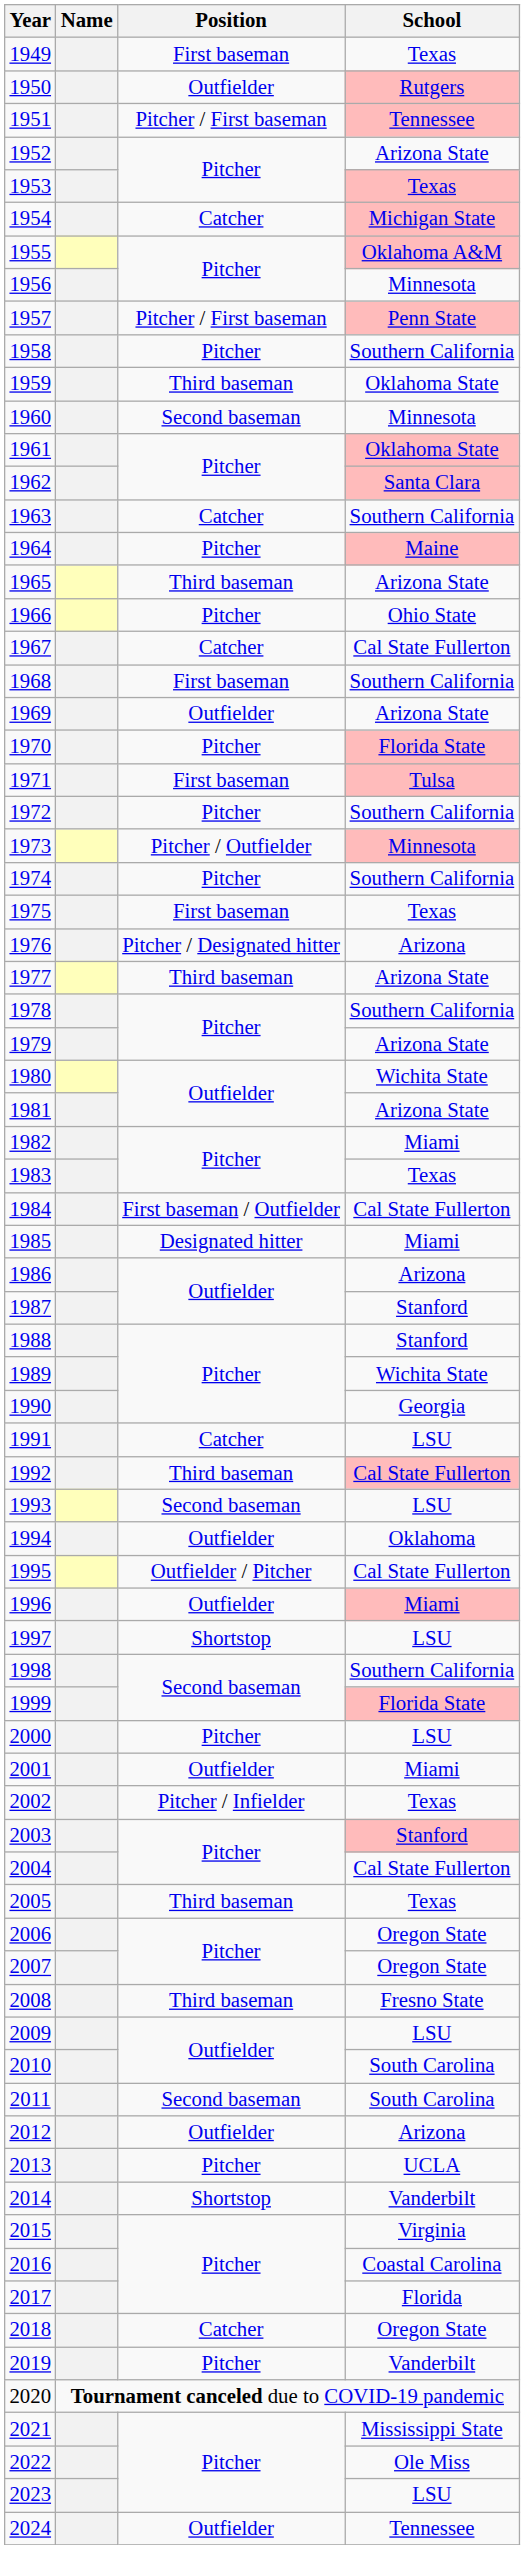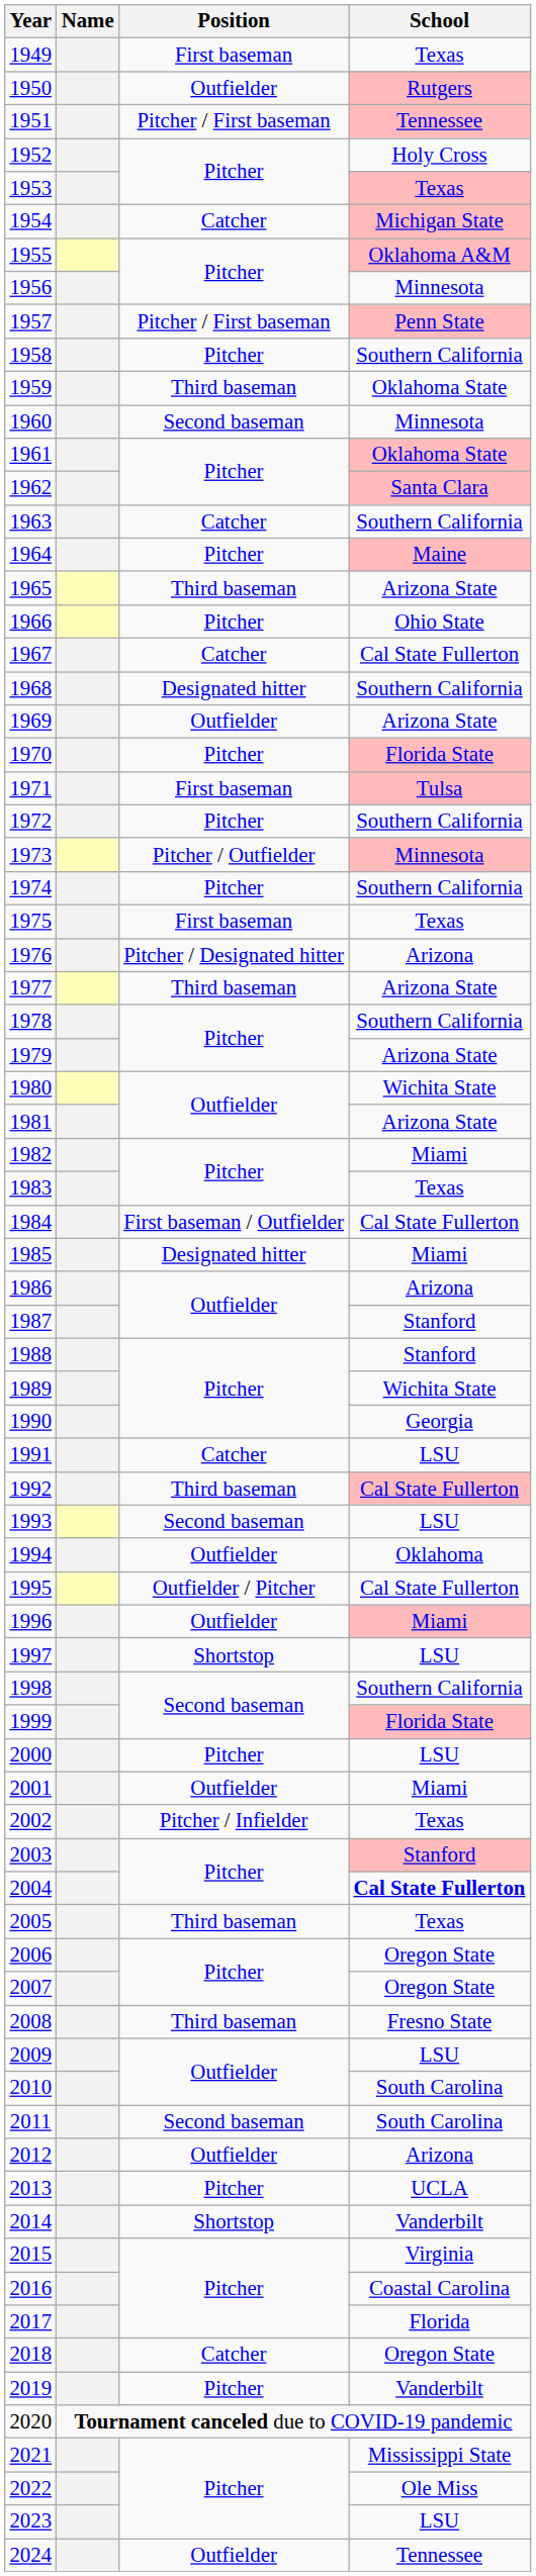 <table class="wikitable sortable plainrowheaders" style=text-align:center>
 <tr>
 <th scope="col">Year</th>
 <th scope="col">Name</th>
 <th scope="col">Position</th>
 <th scope="col">School</th>
 </tr>
 <tr>
 <td><a href='#'>1949</a></td>
 <th scope="row" style="text-align:center"></th>
 <td><a href='#'>First baseman</a></td>
 <td><a href='#'>Texas</a></td>
 </tr>
 <tr>
 <td><a href='#'>1950</a></td>
 <th scope="row" style="text-align:center"></th>
 <td><a href='#'>Outfielder</a></td>
 <td style="background:#fbb;"><a href='#'>Rutgers</a></td>
 </tr>
 <tr>
 <td><a href='#'>1951</a></td>
 <th scope="row" style="text-align:center"></th>
 <td><a href='#'>Pitcher</a> / <a href='#'>First baseman</a></td>
 <td style="background:#fbb;"><a href='#'>Tennessee</a></td>
 </tr>
 <tr>
 <td><a href='#'>1952</a></td>
 <th scope="row" style="text-align:center"></th>
 <td rowspan="2"><a href='#'>Pitcher</a></td>
-<td><a href='#'>Arizona State</a></td>
+<td><a href='#'>Holy Cross</a></td>
 </tr>
 <tr>
 <td><a href='#'>1953</a></td>
 <th scope="row" style="text-align:center"></th>
 <td style="background:#fbb;"><a href='#'>Texas</a></td>
 </tr>
 <tr>
 <td><a href='#'>1954</a></td>
 <th scope="row" style="text-align:center"></th>
 <td><a href='#'>Catcher</a></td>
 <td style="background:#fbb;"><a href='#'>Michigan State</a></td>
 </tr>
 <tr>
 <td><a href='#'>1955</a></td>
 <th scope="row" style="background:#ffb; text-align:center"></th>
 <td rowspan="2"><a href='#'>Pitcher</a></td>
 <td style="background:#fbb;"><a href='#'>Oklahoma A&M</a></td>
 </tr>
 <tr>
 <td><a href='#'>1956</a></td>
 <th scope="row" style="text-align:center"></th>
 <td><a href='#'>Minnesota</a></td>
 </tr>
 <tr>
 <td><a href='#'>1957</a></td>
 <th scope="row" style="text-align:center"></th>
 <td><a href='#'>Pitcher</a> / <a href='#'>First baseman</a></td>
 <td style="background:#fbb;"><a href='#'>Penn State</a></td>
 </tr>
 <tr>
 <td><a href='#'>1958</a></td>
 <th scope="row" style="text-align:center"></th>
 <td><a href='#'>Pitcher</a></td>
 <td><a href='#'>Southern California</a></td>
 </tr>
 <tr>
 <td><a href='#'>1959</a></td>
 <th scope="row" style="text-align:center"></th>
 <td><a href='#'>Third baseman</a></td>
 <td><a href='#'>Oklahoma State</a></td>
 </tr>
 <tr>
 <td><a href='#'>1960</a></td>
 <th scope="row" style="text-align:center"></th>
 <td><a href='#'>Second baseman</a></td>
 <td><a href='#'>Minnesota</a></td>
 </tr>
 <tr>
 <td><a href='#'>1961</a></td>
 <th scope="row" style="text-align:center"></th>
 <td rowspan="2"><a href='#'>Pitcher</a></td>
 <td style="background:#fbb;"><a href='#'>Oklahoma State</a></td>
 </tr>
 <tr>
 <td><a href='#'>1962</a></td>
 <th scope="row" style="text-align:center"></th>
 <td style="background:#fbb;"><a href='#'>Santa Clara</a></td>
 </tr>
 <tr>
 <td><a href='#'>1963</a></td>
 <th scope="row" style="text-align:center"></th>
 <td><a href='#'>Catcher</a></td>
 <td><a href='#'>Southern California</a></td>
 </tr>
 <tr>
 <td><a href='#'>1964</a></td>
 <th scope="row" style="text-align:center"></th>
 <td><a href='#'>Pitcher</a></td>
 <td style="background:#fbb;"><a href='#'>Maine</a></td>
 </tr>
 <tr>
 <td><a href='#'>1965</a></td>
 <th scope="row" style="background:#ffb; text-align:center"></th>
 <td><a href='#'>Third baseman</a></td>
 <td><a href='#'>Arizona State</a></td>
 </tr>
 <tr>
 <td><a href='#'>1966</a></td>
 <th scope="row" style="background:#ffb; text-align:center"></th>
 <td><a href='#'>Pitcher</a></td>
 <td><a href='#'>Ohio State</a></td>
 </tr>
 <tr>
 <td><a href='#'>1967</a></td>
 <th scope="row" style="text-align:center"></th>
 <td><a href='#'>Catcher</a></td>
 <td><a href='#'>Cal State Fullerton</a></td>
 </tr>
 <tr>
 <td><a href='#'>1968</a></td>
 <th scope="row" style="text-align:center"></th>
-<td><a href='#'>First baseman</a></td>
+<td><a href='#'>Designated hitter</a></td>
 <td><a href='#'>Southern California</a></td>
 </tr>
 <tr>
 <td><a href='#'>1969</a></td>
 <th scope="row" style="text-align:center"></th>
 <td><a href='#'>Outfielder</a></td>
 <td><a href='#'>Arizona State</a></td>
 </tr>
 <tr>
 <td><a href='#'>1970</a></td>
 <th scope="row" style="text-align:center"></th>
 <td><a href='#'>Pitcher</a></td>
 <td style="background:#fbb;"><a href='#'>Florida State</a></td>
 </tr>
 <tr>
 <td><a href='#'>1971</a></td>
 <th scope="row" style="text-align:center"></th>
 <td><a href='#'>First baseman</a></td>
 <td style="background:#fbb;"><a href='#'>Tulsa</a></td>
 </tr>
 <tr>
 <td><a href='#'>1972</a></td>
 <th scope="row" style="text-align:center"></th>
 <td><a href='#'>Pitcher</a></td>
 <td><a href='#'>Southern California</a></td>
 </tr>
 <tr>
 <td><a href='#'>1973</a></td>
 <th scope="row" style="background:#ffb; text-align:center"></th>
 <td><a href='#'>Pitcher</a> / <a href='#'>Outfielder</a></td>
 <td style="background:#fbb;"><a href='#'>Minnesota</a></td>
 </tr>
 <tr>
 <td><a href='#'>1974</a></td>
 <th scope="row" style="text-align:center"></th>
 <td><a href='#'>Pitcher</a></td>
 <td><a href='#'>Southern California</a></td>
 </tr>
 <tr>
 <td><a href='#'>1975</a></td>
 <th scope="row" style="text-align:center"></th>
 <td><a href='#'>First baseman</a></td>
 <td><a href='#'>Texas</a></td>
 </tr>
 <tr>
 <td><a href='#'>1976</a></td>
 <th scope="row" style="text-align:center"></th>
 <td><a href='#'>Pitcher</a> / <a href='#'>Designated hitter</a></td>
 <td><a href='#'>Arizona</a></td>
 </tr>
 <tr>
 <td><a href='#'>1977</a></td>
 <th scope="row" style="background:#ffb; text-align:center"></th>
 <td><a href='#'>Third baseman</a></td>
 <td><a href='#'>Arizona State</a></td>
 </tr>
 <tr>
 <td><a href='#'>1978</a></td>
 <th scope="row" style="text-align:center"></th>
 <td rowspan="2"><a href='#'>Pitcher</a></td>
 <td><a href='#'>Southern California</a></td>
 </tr>
 <tr>
 <td><a href='#'>1979</a></td>
 <th scope="row" style="text-align:center"></th>
 <td><a href='#'>Arizona State</a></td>
 </tr>
 <tr>
 <td><a href='#'>1980</a></td>
 <th scope="row" style="background:#ffb; text-align:center"></th>
 <td rowspan="2"><a href='#'>Outfielder</a></td>
 <td><a href='#'>Wichita State</a></td>
 </tr>
 <tr>
 <td><a href='#'>1981</a></td>
 <th scope="row" style="text-align:center"></th>
 <td><a href='#'>Arizona State</a></td>
 </tr>
 <tr>
 <td><a href='#'>1982</a></td>
 <th scope="row" style="text-align:center"></th>
 <td rowspan="2"><a href='#'>Pitcher</a></td>
 <td><a href='#'>Miami</a></td>
 </tr>
 <tr>
 <td><a href='#'>1983</a></td>
 <th scope="row" style="text-align:center"></th>
 <td><a href='#'>Texas</a></td>
 </tr>
 <tr>
 <td><a href='#'>1984</a></td>
 <th scope="row" style="text-align:center"></th>
 <td><a href='#'>First baseman</a> / <a href='#'>Outfielder</a></td>
 <td><a href='#'>Cal State Fullerton</a></td>
 </tr>
 <tr>
 <td><a href='#'>1985</a></td>
 <th scope="row" style="text-align:center"></th>
 <td><a href='#'>Designated hitter</a></td>
 <td><a href='#'>Miami</a></td>
 </tr>
 <tr>
 <td><a href='#'>1986</a></td>
 <th scope="row" style="text-align:center"></th>
 <td rowspan="2"><a href='#'>Outfielder</a></td>
 <td><a href='#'>Arizona</a></td>
 </tr>
 <tr>
 <td><a href='#'>1987</a></td>
 <th scope="row" style="text-align:center"></th>
 <td><a href='#'>Stanford</a></td>
 </tr>
 <tr>
 <td><a href='#'>1988</a></td>
 <th scope="row" style="text-align:center"></th>
 <td rowspan="3"><a href='#'>Pitcher</a></td>
 <td><a href='#'>Stanford</a></td>
 </tr>
 <tr>
 <td><a href='#'>1989</a></td>
 <th scope="row" style="text-align:center"></th>
 <td><a href='#'>Wichita State</a></td>
 </tr>
 <tr>
 <td><a href='#'>1990</a></td>
 <th scope="row" style="text-align:center"></th>
 <td><a href='#'>Georgia</a></td>
 </tr>
 <tr>
 <td><a href='#'>1991</a></td>
 <th scope="row" style="text-align:center"></th>
 <td><a href='#'>Catcher</a></td>
 <td><a href='#'>LSU</a></td>
 </tr>
 <tr>
 <td><a href='#'>1992</a></td>
 <th scope="row" style="text-align:center"></th>
 <td><a href='#'>Third baseman</a></td>
 <td style="background:#fbb;"><a href='#'>Cal State Fullerton</a></td>
 </tr>
 <tr>
 <td><a href='#'>1993</a></td>
 <th scope="row" style="background:#ffb; text-align:center"></th>
 <td><a href='#'>Second baseman</a></td>
 <td><a href='#'>LSU</a></td>
 </tr>
 <tr>
 <td><a href='#'>1994</a></td>
 <th scope="row" style="text-align:center"></th>
 <td><a href='#'>Outfielder</a></td>
 <td><a href='#'>Oklahoma</a></td>
 </tr>
 <tr>
 <td><a href='#'>1995</a></td>
 <th scope="row" style="background:#ffb; text-align:center"></th>
 <td><a href='#'>Outfielder</a> / <a href='#'>Pitcher</a></td>
 <td><a href='#'>Cal State Fullerton</a></td>
 </tr>
 <tr>
 <td><a href='#'>1996</a></td>
 <th scope="row" style="text-align:center"></th>
 <td><a href='#'>Outfielder</a></td>
 <td style="background:#fbb;"><a href='#'>Miami</a></td>
 </tr>
 <tr>
 <td><a href='#'>1997</a></td>
 <th scope="row" style="text-align:center"></th>
 <td><a href='#'>Shortstop</a></td>
 <td><a href='#'>LSU</a></td>
 </tr>
 <tr>
 <td><a href='#'>1998</a></td>
 <th scope="row" style="text-align:center"></th>
 <td rowspan="2"><a href='#'>Second baseman</a></td>
 <td><a href='#'>Southern California</a></td>
 </tr>
 <tr>
 <td><a href='#'>1999</a></td>
 <th scope="row" style="text-align:center"></th>
 <td style="background:#fbb;"><a href='#'>Florida State</a></td>
 </tr>
 <tr>
 <td><a href='#'>2000</a></td>
 <th scope="row" style="text-align:center"></th>
 <td><a href='#'>Pitcher</a></td>
 <td><a href='#'>LSU</a></td>
 </tr>
 <tr>
 <td><a href='#'>2001</a></td>
 <th scope="row" style="text-align:center"></th>
 <td><a href='#'>Outfielder</a></td>
 <td><a href='#'>Miami</a></td>
 </tr>
 <tr>
 <td><a href='#'>2002</a></td>
 <th scope="row" style="text-align:center"></th>
 <td><a href='#'>Pitcher</a> / <a href='#'>Infielder</a></td>
 <td><a href='#'>Texas</a></td>
 </tr>
 <tr>
 <td><a href='#'>2003</a></td>
 <th scope="row" style="text-align:center"></th>
 <td rowspan="2"><a href='#'>Pitcher</a></td>
 <td style="background:#fbb;"><a href='#'>Stanford</a></td>
 </tr>
 <tr>
 <td><a href='#'>2004</a></td>
 <th scope="row" style="text-align:center"></th>
-<td><a href='#'>Cal State Fullerton</a></td>
+<td><strong><a href='#'>Cal State Fullerton</a></strong></td>
 </tr>
 <tr>
 <td><a href='#'>2005</a></td>
 <th scope="row" style="text-align:center"></th>
 <td><a href='#'>Third baseman</a></td>
 <td><a href='#'>Texas</a></td>
 </tr>
 <tr>
 <td><a href='#'>2006</a></td>
 <th scope="row" style="text-align:center"></th>
 <td rowspan="2"><a href='#'>Pitcher</a></td>
 <td><a href='#'>Oregon State</a></td>
 </tr>
 <tr>
 <td><a href='#'>2007</a></td>
 <th scope="row" style="text-align:center"></th>
 <td><a href='#'>Oregon State</a></td>
 </tr>
 <tr>
 <td><a href='#'>2008</a></td>
 <th scope="row" style="text-align:center"></th>
 <td><a href='#'>Third baseman</a></td>
 <td><a href='#'>Fresno State</a></td>
 </tr>
 <tr>
 <td><a href='#'>2009</a></td>
 <th scope="row" style="text-align:center"></th>
 <td rowspan="2"><a href='#'>Outfielder</a></td>
 <td><a href='#'>LSU</a></td>
 </tr>
 <tr>
 <td><a href='#'>2010</a></td>
 <th scope="row" style="text-align:center"></th>
 <td><a href='#'>South Carolina</a></td>
 </tr>
 <tr>
 <td><a href='#'>2011</a></td>
 <th scope="row" style="text-align:center"></th>
 <td><a href='#'>Second baseman</a></td>
 <td><a href='#'>South Carolina</a></td>
 </tr>
 <tr>
 <td><a href='#'>2012</a></td>
 <th scope="row" style="text-align:center"></th>
 <td><a href='#'>Outfielder</a></td>
 <td><a href='#'>Arizona</a></td>
 </tr>
 <tr>
 <td><a href='#'>2013</a></td>
 <th scope="row" style="text-align:center"></th>
 <td><a href='#'>Pitcher</a></td>
 <td><a href='#'>UCLA</a></td>
 </tr>
 <tr>
 <td><a href='#'>2014</a></td>
 <th scope="row" style="text-align:center"></th>
 <td><a href='#'>Shortstop</a></td>
 <td><a href='#'>Vanderbilt</a></td>
 </tr>
 <tr>
 <td><a href='#'>2015</a></td>
 <th scope="row" style="text-align:center"></th>
 <td rowspan="3"><a href='#'>Pitcher</a></td>
 <td><a href='#'>Virginia</a></td>
 </tr>
 <tr>
 <td><a href='#'>2016</a></td>
 <th scope="row" style="text-align:center"></th>
 <td><a href='#'>Coastal Carolina</a></td>
 </tr>
 <tr>
 <td><a href='#'>2017</a></td>
 <th scope="row" style="text-align:center"></th>
 <td><a href='#'>Florida</a></td>
 </tr>
 <tr>
 <td><a href='#'>2018</a></td>
 <th scope="row" style="text-align:center"></th>
 <td><a href='#'>Catcher</a></td>
 <td><a href='#'>Oregon State</a></td>
 </tr>
 <tr>
 <td><a href='#'>2019</a></td>
 <th scope="row" style="text-align:center"></th>
 <td><a href='#'>Pitcher</a></td>
 <td><a href='#'>Vanderbilt</a></td>
 </tr>
 <tr>
 <td>2020</td>
 <td colspan="3"><strong>Tournament canceled</strong> due to <a href='#'>COVID-19 pandemic</a></td>
 </tr>
 <tr>
 <td><a href='#'>2021</a></td>
 <th scope="row" style="text-align:center"></th>
 <td rowspan="3"><a href='#'>Pitcher</a></td>
 <td><a href='#'>Mississippi State</a></td>
 </tr>
 <tr>
 <td><a href='#'>2022</a></td>
 <th scope="row" style="text-align:center"></th>
 <td><a href='#'>Ole Miss</a></td>
 </tr>
 <tr>
 <td><a href='#'>2023</a></td>
 <th scope="row" style="text-align:center"></th>
 <td><a href='#'>LSU</a></td>
 </tr>
 <tr>
 <td><a href='#'>2024</a></td>
 <th scope="row" style="text-align:center"></th>
 <td><a href='#'>Outfielder</a></td>
 <td><a href='#'>Tennessee</a></td>
 </tr>
 </table>
